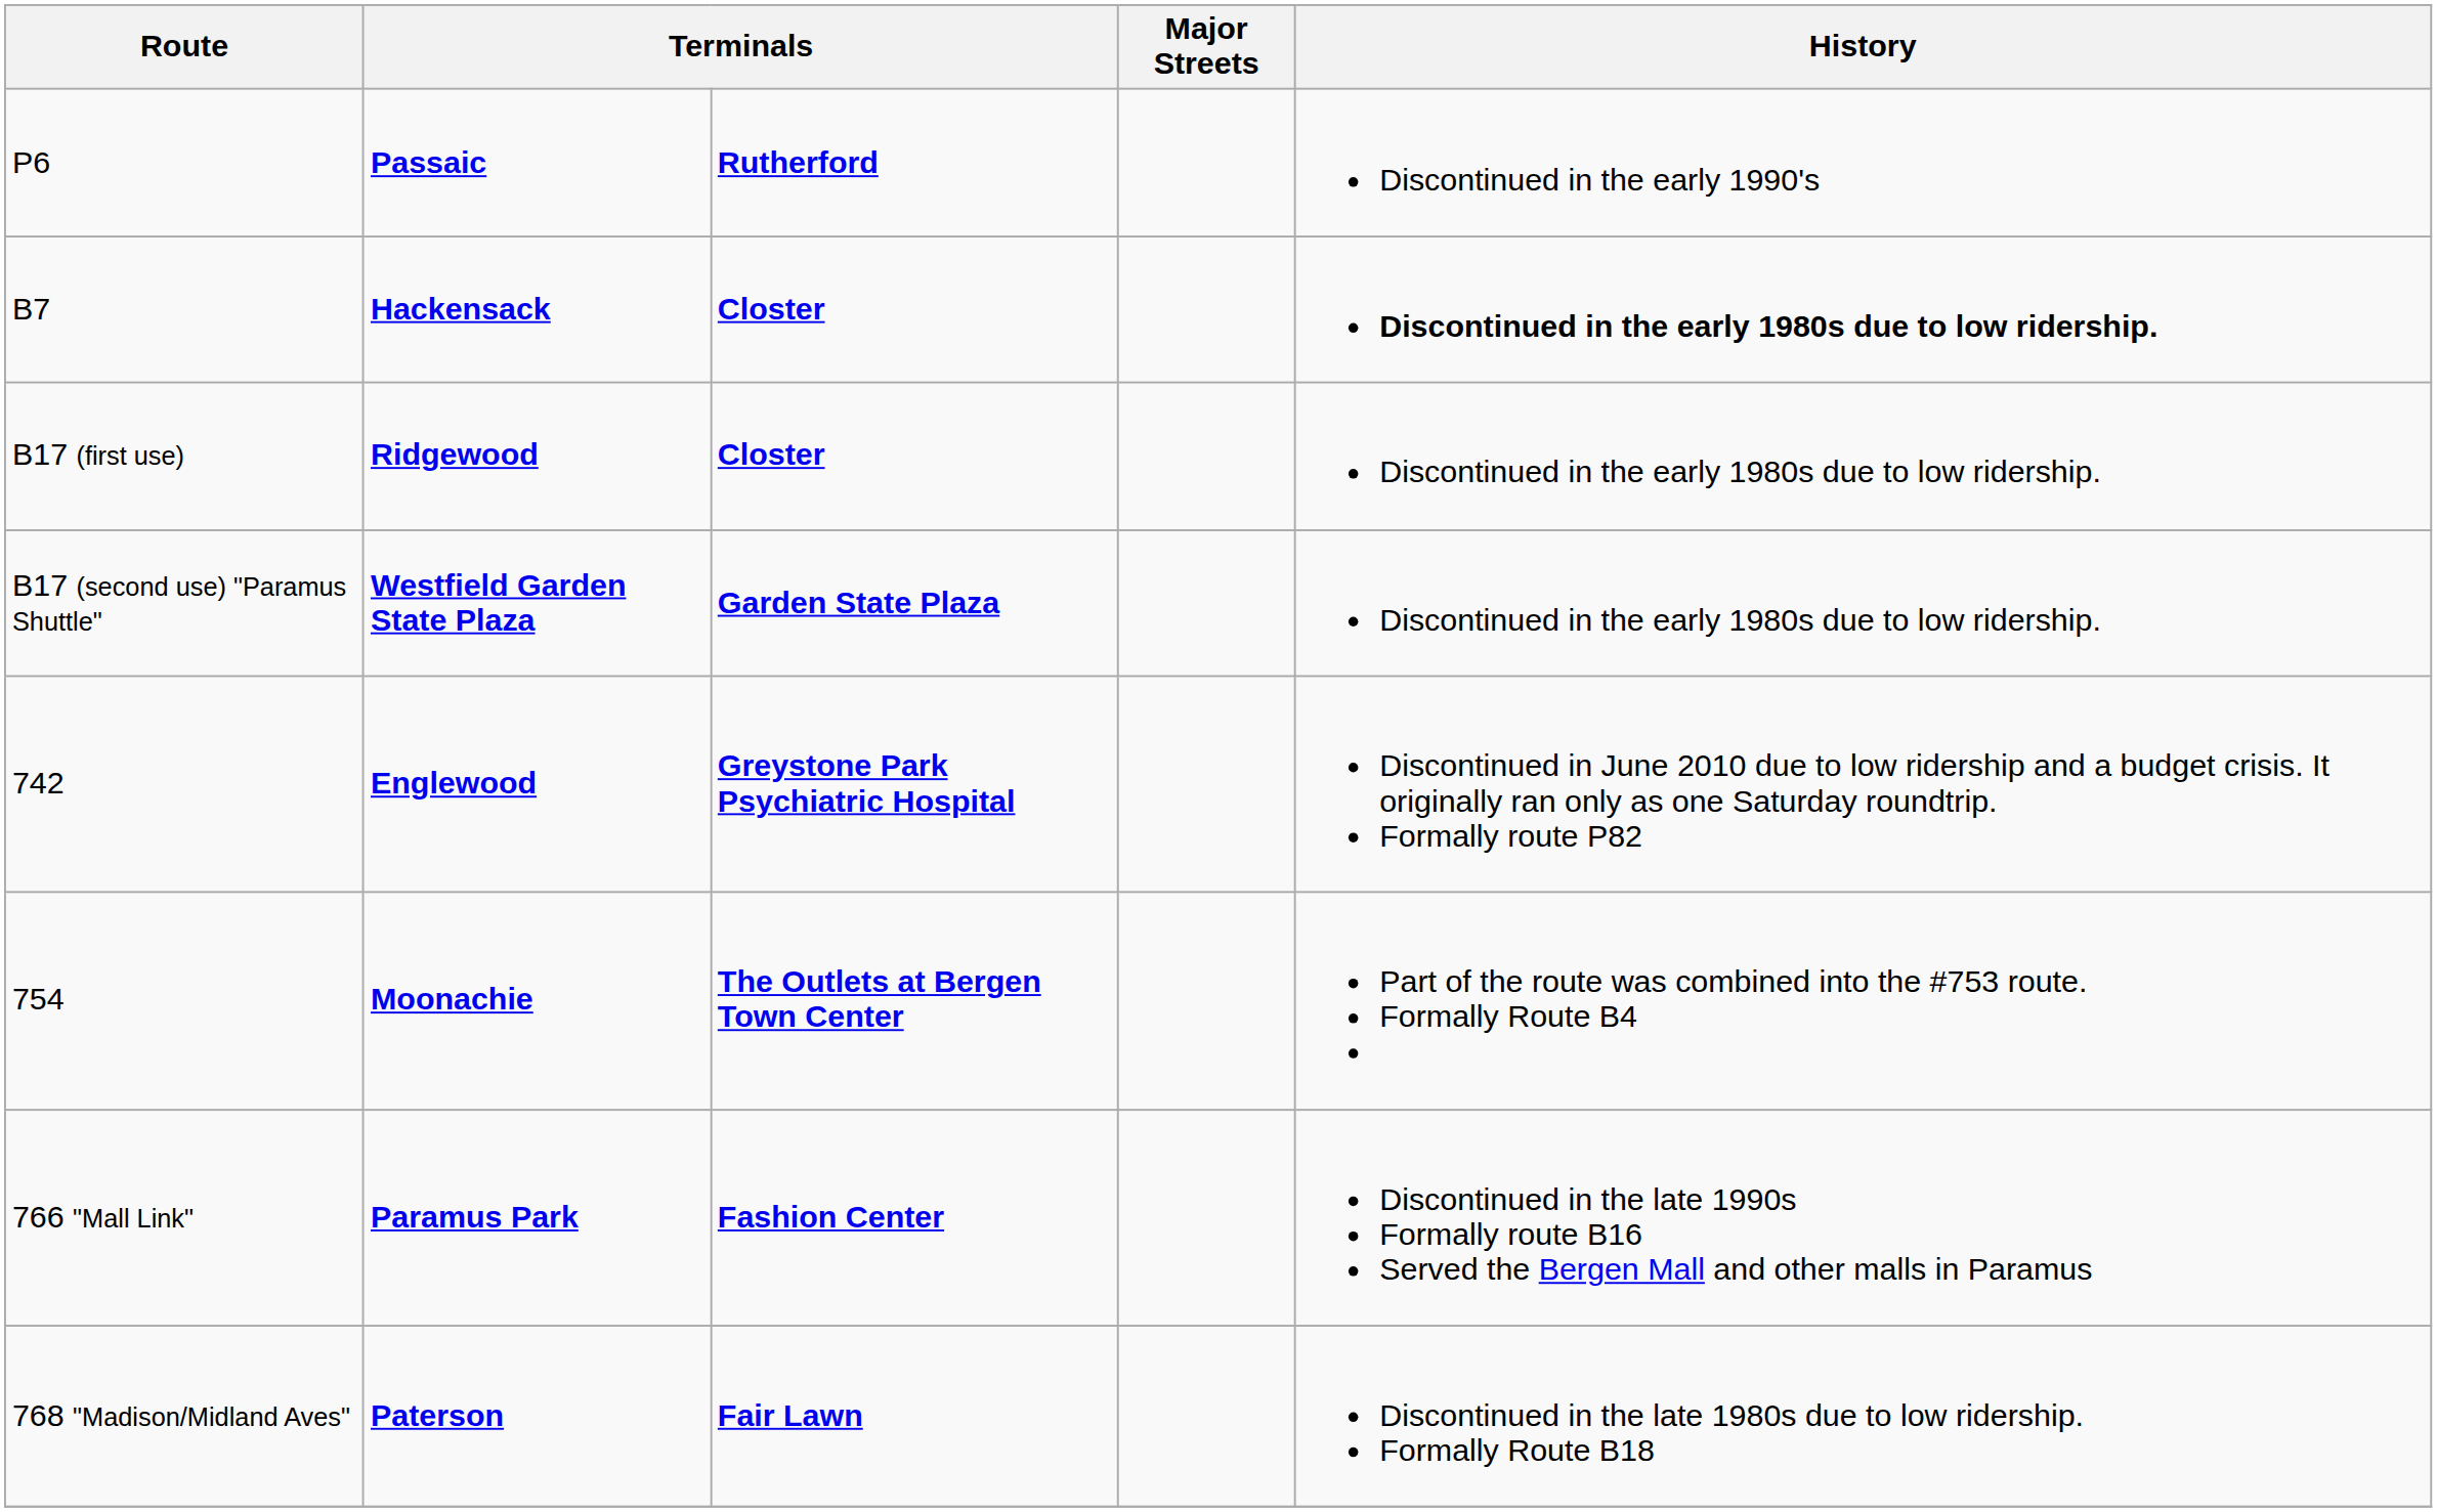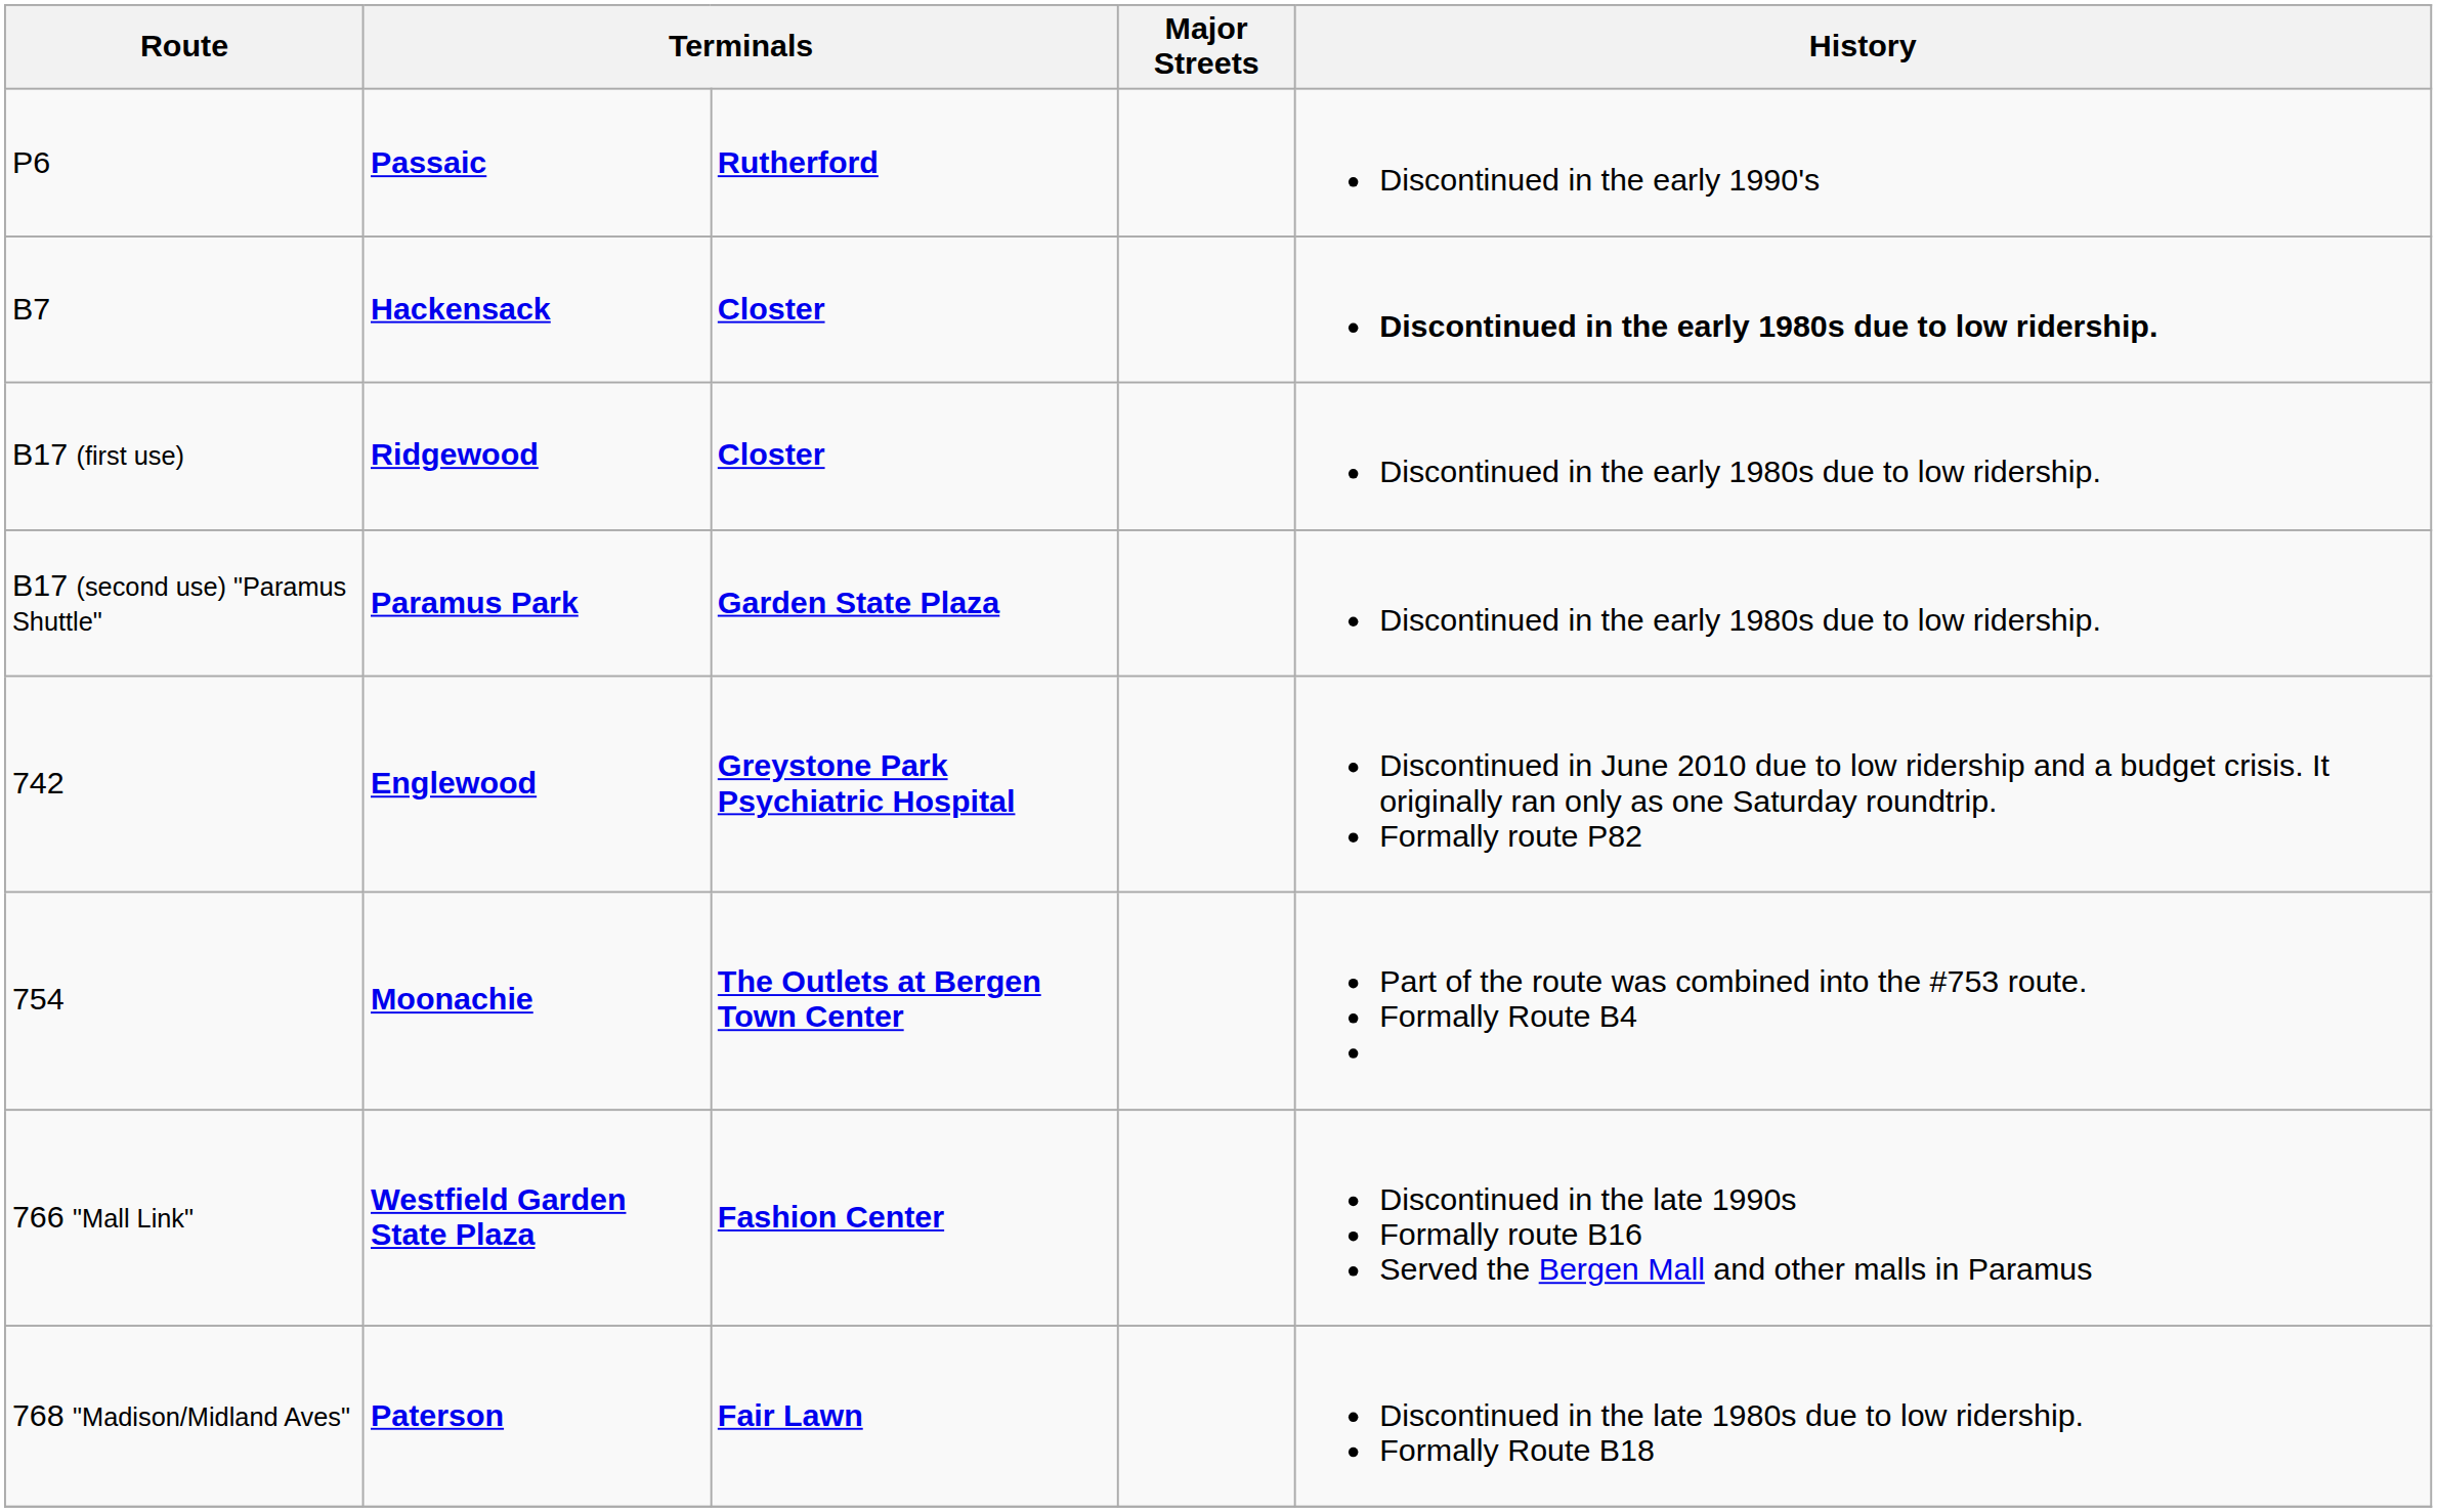 <table class="wikitable">
 <tr>
 <th>Route</th>
 <th colspan=2>Terminals</th>
 <th>Major Streets</th>
 <th>History</th>
 </tr>
 <tr>
 <td>P6</td>
 <td><strong><a href='#'>Passaic</a></strong></td>
 <td><strong><a href='#'>Rutherford</a></strong></td>
 <td></td>
 <td><br><ul><li>Discontinued in the early 1990's</li></ul></td>
 </tr>
 <tr>
 <td>B7</td>
 <td><strong><a href='#'>Hackensack</a></strong></td>
 <td><strong><a href='#'>Closter</a></strong></td>
 <td></td>
 <td><strong><br><ul><li>Discontinued in the early 1980s due to low ridership.</li></ul></strong></td>
 </tr>
 <tr>
 <td>B17 <small>(first use)</small></td>
 <td><strong><a href='#'>Ridgewood</a></strong></td>
 <td><strong><a href='#'>Closter</a></strong></td>
 <td></td>
 <td><br><ul><li>Discontinued in the early 1980s due to low ridership.</li></ul></td>
 </tr>
 <tr>
 <td>B17 <small>(second use) "Paramus Shuttle"</small></td>
-<td><strong><a href='#'>Westfield Garden State Plaza</a></strong></td>
+<td><strong><a href='#'>Paramus Park</a></strong></td>
 <td><strong><a href='#'>Garden State Plaza</a></strong></td>
 <td></td>
 <td><br><ul><li>Discontinued in the early 1980s due to low ridership.</li></ul></td>
 </tr>
 <tr>
 <td>742</td>
 <td><strong><a href='#'>Englewood</a></strong></td>
 <td><strong><a href='#'>Greystone Park Psychiatric Hospital</a></strong></td>
 <td></td>
 <td><br><ul><li>Discontinued in June 2010 due to low ridership and a budget crisis. It originally ran only as one Saturday roundtrip.</li><li>Formally route P82</li></ul></td>
 </tr>
 <tr>
 <td>754</td>
 <td><strong><a href='#'>Moonachie</a></strong></td>
 <td><strong><a href='#'>The Outlets at Bergen Town Center</a></strong></td>
 <td></td>
 <td><br><ul><li>Part of the route was combined into the #753 route.</li><li>Formally Route B4</li><li></li></ul></td>
 </tr>
 <tr>
 <td>766 <small>"Mall Link"</small></td>
-<td><strong><a href='#'>Paramus Park</a></strong></td>
+<td><strong><a href='#'>Westfield Garden State Plaza</a></strong></td>
 <td><strong><a href='#'>Fashion Center</a></strong></td>
 <td></td>
 <td><br><ul><li>Discontinued in the late 1990s</li><li>Formally route B16</li><li>Served the <a href='#'>Bergen Mall</a> and other malls in Paramus</li></ul></td>
 </tr>
 <tr>
 <td>768 <small>"Madison/Midland Aves"</small></td>
 <td><strong><a href='#'>Paterson</a></strong></td>
 <td><strong><a href='#'>Fair Lawn</a></strong></td>
 <td></td>
 <td><br><ul><li>Discontinued in the late 1980s due to low ridership.</li><li>Formally Route B18</li></ul></td>
 </tr>
 <tr>
 </tr>
 </table>
